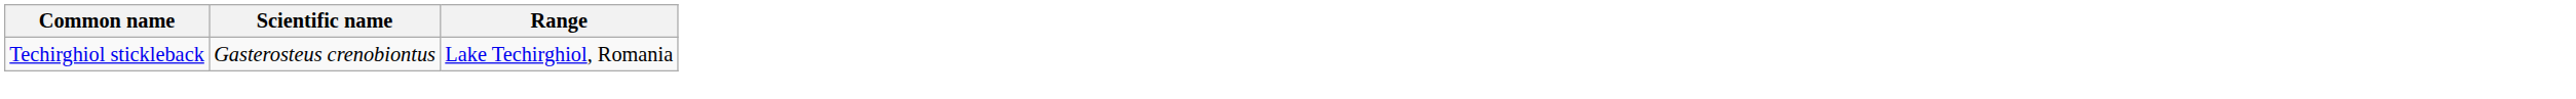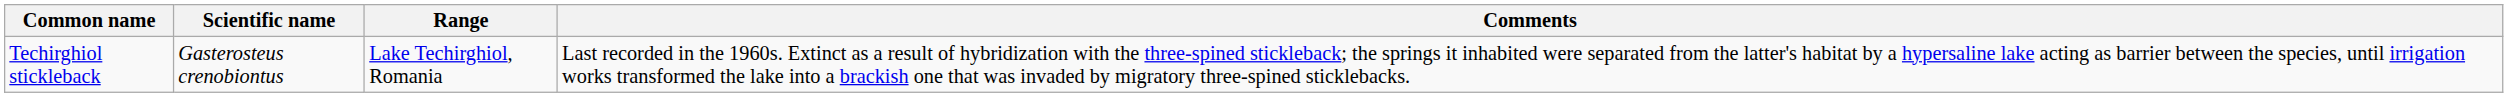 <table class="wikitable">
 <tr>
 <th>Common name</th>
 <th>Scientific name</th>
 <th>Range</th>
+<th class="unsortable">Comments</th>
 </tr>
 <tr>
 <td><a href='#'>Techirghiol stickleback</a></td>
 <td><em>Gasterosteus crenobiontus</em></td>
 <td><a href='#'>Lake Techirghiol</a>, Romania</td>
+<td>Last recorded in the 1960s. Extinct as a result of hybridization with the <a href='#'>three-spined stickleback</a>; the springs it inhabited were separated from the latter's habitat by a <a href='#'>hypersaline lake</a> acting as barrier between the species, until <a href='#'>irrigation</a> works transformed the lake into a <a href='#'>brackish</a> one that was invaded by migratory three-spined sticklebacks.</td>
 </tr>
 </table>
